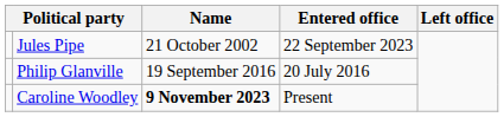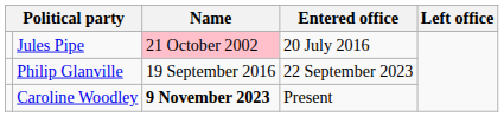 <table class="wikitable">
 <tr>
 <th colspan=2>Political party</th>
 <th>Name</th>
 <th>Entered office</th>
 <th>Left office</th>
 </tr>
 <tr>
 <td></td>
 <td><a href='#'>Jules Pipe</a></td>
-<td>21 October 2002</td>
-<td>22 September 2023</td>
+<td style="background: pink;">21 October 2002</td>
+<td>20 July 2016</td>
 </tr>
 <tr>
 <td></td>
 <td><a href='#'>Philip Glanville</a></td>
 <td>19 September 2016</td>
-<td>20 July 2016</td>
+<td>22 September 2023</td>
 </tr>
 <tr>
 <td></td>
 <td><a href='#'>Caroline Woodley</a></td>
 <td><strong>9 November 2023</strong></td>
 <td>Present</td>
 </tr>
 </table>
